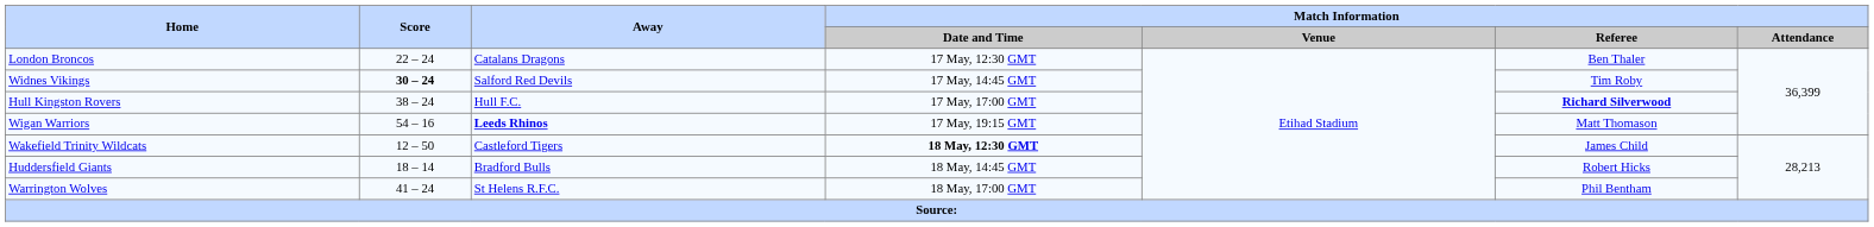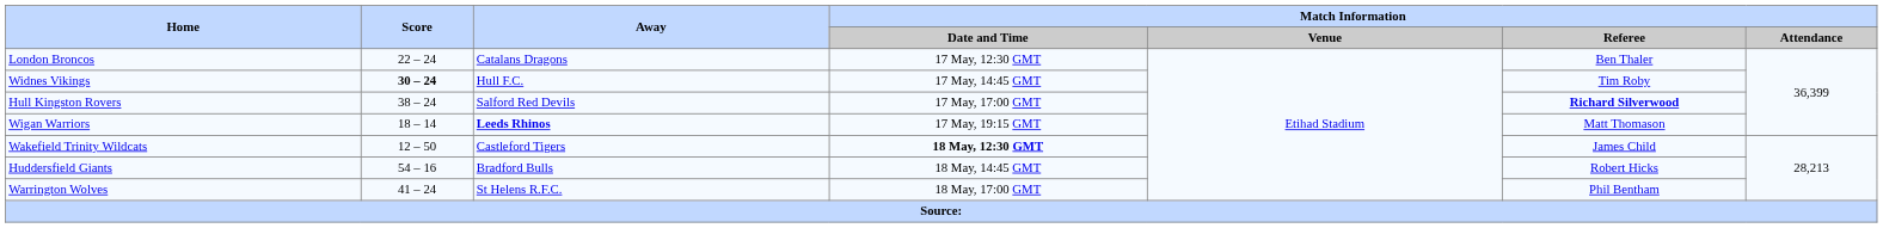 <table border="1" cellpadding="3" cellspacing="0" style="border-collapse:collapse; font-size:85%; text-align:center; width:100%">
 <tr style="background:#c1d8ff;">
 <th rowspan="2" style="width:19%;">Home</th>
 <th rowspan="2" style="width:6%;">Score</th>
 <th rowspan="2" style="width:19%;">Away</th>
 <th colspan=6>Match Information</th>
 </tr>
 <tr style="background:#ccc;">
 <th width=17%>Date and Time</th>
 <th width=19%>Venue</th>
 <th width=13%>Referee</th>
 <th width=7%>Attendance</th>
 </tr>
 <tr style="background:#f5faff;">
 <td align=left> <a href='#'>London Broncos</a></td>
 <td>22 – 24 </td>
 <td align=left> <a href='#'>Catalans Dragons</a></td>
 <td>17 May, 12:30 <a href='#'>GMT</a></td>
 <td rowspan=7><a href='#'>Etihad Stadium</a></td>
 <td><a href='#'>Ben Thaler</a></td>
 <td rowspan=4>36,399 </td>
 </tr>
 <tr style="background:#f5faff;">
 <td align=left> <a href='#'>Widnes Vikings</a></td>
 <td><strong>30 – 24 </strong></td>
-<td align=left> <a href='#'>Salford Red Devils</a></td>
+<td align=left> <a href='#'>Hull F.C.</a></td>
 <td>17 May, 14:45 <a href='#'>GMT</a></td>
 <td><a href='#'>Tim Roby</a></td>
 </tr>
 <tr style="background:#f5faff;">
 <td align=left> <a href='#'>Hull Kingston Rovers</a></td>
 <td>38 – 24 </td>
-<td align=left> <a href='#'>Hull F.C.</a></td>
+<td align=left> <a href='#'>Salford Red Devils</a></td>
 <td>17 May, 17:00 <a href='#'>GMT</a></td>
 <td><strong><a href='#'>Richard Silverwood</a></strong></td>
 </tr>
 <tr style="background:#f5faff;">
 <td align=left> <a href='#'>Wigan Warriors</a></td>
-<td>54 – 16 </td>
+<td>18 – 14 </td>
 <td align=left><strong> <a href='#'>Leeds Rhinos</a></strong></td>
 <td>17 May, 19:15 <a href='#'>GMT</a></td>
 <td><a href='#'>Matt Thomason</a></td>
 </tr>
 <tr style="background:#f5faff;">
 <td align=left> <a href='#'>Wakefield Trinity Wildcats</a></td>
 <td>12 – 50 </td>
 <td align=left> <a href='#'>Castleford Tigers</a></td>
 <td><strong>18 May, 12:30 <a href='#'>GMT</a></strong></td>
 <td><a href='#'>James Child</a></td>
 <td rowspan=3>28,213 </td>
 </tr>
 <tr style="background:#f5faff;">
 <td align=left> <a href='#'>Huddersfield Giants</a></td>
-<td>18 – 14 </td>
+<td>54 – 16 </td>
 <td align=left> <a href='#'>Bradford Bulls</a></td>
 <td>18 May, 14:45 <a href='#'>GMT</a></td>
 <td><a href='#'>Robert Hicks</a></td>
 </tr>
 <tr style="background:#f5faff;">
 <td align=left> <a href='#'>Warrington Wolves</a></td>
 <td>41 – 24 </td>
 <td align=left> <a href='#'>St Helens R.F.C.</a></td>
 <td>18 May, 17:00 <a href='#'>GMT</a></td>
 <td><a href='#'>Phil Bentham</a></td>
 </tr>
 <tr style="background:#c1d8ff;">
 <th colspan=12>Source:</th>
 </tr>
 </table>
